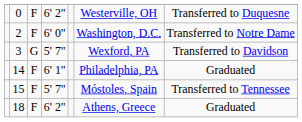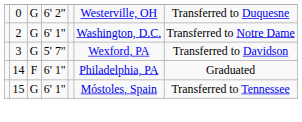 <table class="wikitable sortable" border="1" style="text-align: center;">
 <tr align=center>
 </tr>
 <tr>
 <td></td>
 <td>0</td>
-<td>F</td>
+<td>G</td>
 <td>6' 2"</td>
 <td></td>
 <td><a href='#'>Westerville, OH</a></td>
 <td>Transferred to <a href='#'>Duquesne</a></td>
 </tr>
 <tr>
 <td></td>
 <td>2</td>
-<td>F</td>
-<td>6' 0"</td>
+<td>G</td>
+<td>6' 1"</td>
 <td></td>
 <td><a href='#'>Washington, D.C.</a></td>
 <td>Transferred to <a href='#'>Notre Dame</a></td>
 </tr>
 <tr>
 <td></td>
 <td>3</td>
 <td>G</td>
 <td>5' 7"</td>
 <td></td>
 <td><a href='#'>Wexford, PA</a></td>
 <td>Transferred to <a href='#'>Davidson</a></td>
 </tr>
 <tr>
 <td></td>
 <td>14</td>
 <td>F</td>
 <td>6' 1"</td>
 <td></td>
 <td><a href='#'>Philadelphia, PA</a></td>
 <td>Graduated</td>
 </tr>
 <tr>
 <td></td>
 <td>15</td>
-<td>F</td>
-<td>5' 7"</td>
+<td>G</td>
+<td>6' 1"</td>
 <td></td>
 <td><a href='#'>Móstoles, Spain</a></td>
 <td>Transferred to <a href='#'>Tennessee</a></td>
 </tr>
-<tr>
-<td></td>
-<td>18</td>
-<td>F</td>
-<td>6' 2"</td>
-<td></td>
-<td><a href='#'>Athens, Greece</a></td>
-<td>Graduated</td>
-</tr>
 </table>
